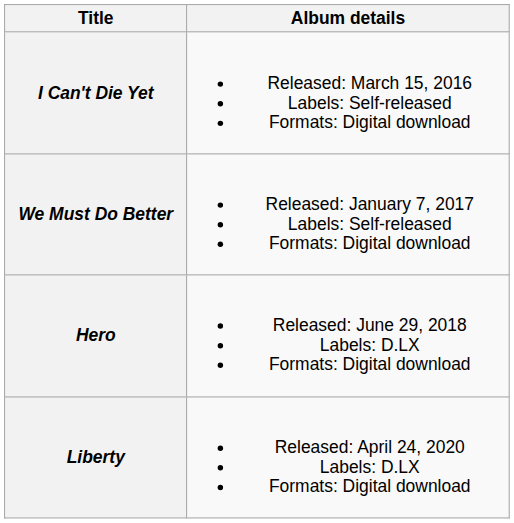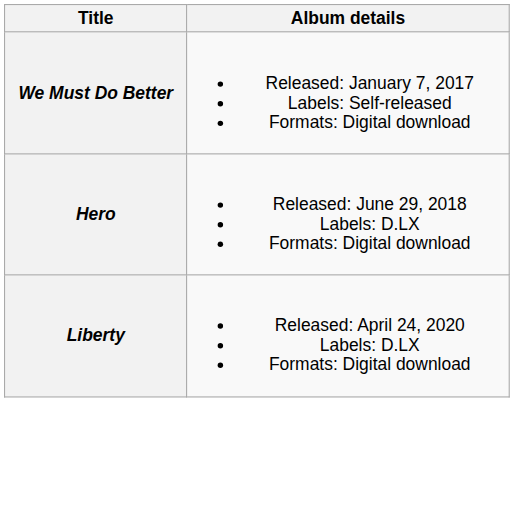 <table class="wikitable plainrowheaders" style="text-align:center;">
 <tr>
 <th scope="col" style="width:10em;">Title</th>
 <th scope="col" style="width:18em;">Album details</th>
-</tr>
-<tr>
-<th scope="row"><em>I Can't Die Yet</em></th>
-<td><br><ul><li>Released: March 15, 2016</li><li>Labels: Self-released</li><li>Formats: Digital download</li></ul></td>
 </tr>
 <tr>
 <th scope="row"><em>We Must Do Better</em></th>
 <td><br><ul><li>Released: January 7, 2017</li><li>Labels: Self-released</li><li>Formats: Digital download</li></ul></td>
 </tr>
 <tr>
 <th scope="row"><em>Hero</em></th>
 <td><br><ul><li>Released: June 29, 2018</li><li>Labels: D.LX</li><li>Formats: Digital download</li></ul></td>
 </tr>
 <tr>
 <th scope="row"><em>Liberty</em></th>
 <td><br><ul><li>Released: April 24, 2020</li><li>Labels: D.LX</li><li>Formats: Digital download</li></ul></td>
 </tr>
 </table>
